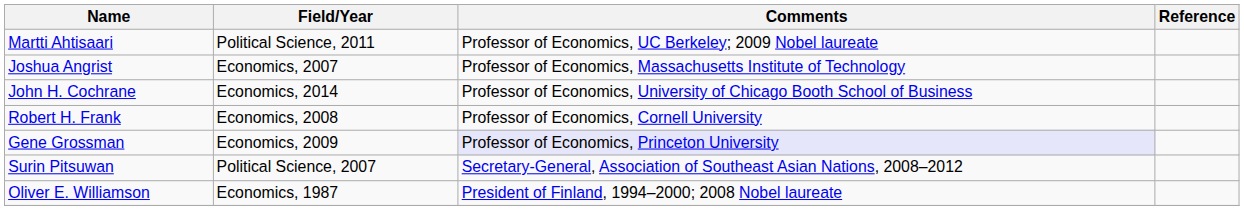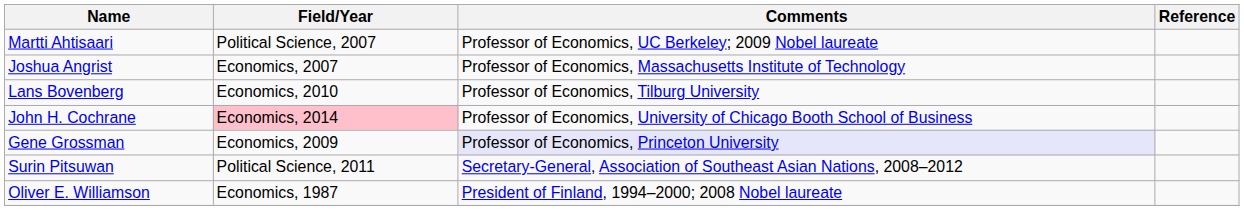 <table class=wikitable>
 <tr>
 <th width="17%">Name</th>
 <th width="20%">Field/Year</th>
 <th width="57%">Comments</th>
 <th width="5%">Reference</th>
 </tr>
 <tr>
 <td><a href='#'>Martti Ahtisaari</a></td>
-<td>Political Science, 2011</td>
+<td>Political Science, 2007</td>
 <td>Professor of Economics, <a href='#'>UC Berkeley</a>; 2009 <a href='#'>Nobel laureate</a></td>
 <td></td>
 </tr>
 <tr>
 <td><a href='#'>Joshua Angrist</a></td>
 <td>Economics, 2007</td>
 <td>Professor of Economics, <a href='#'>Massachusetts Institute of Technology</a></td>
 <td></td>
 </tr>
 <tr>
-<td><a href='#'>John H. Cochrane</a></td>
-<td>Economics, 2014</td>
-<td>Professor of Economics, <a href='#'>University of Chicago Booth School of Business</a></td>
+<td><a href='#'>Lans Bovenberg</a></td>
+<td>Economics, 2010</td>
+<td>Professor of Economics, <a href='#'>Tilburg University</a></td>
 <td></td>
 </tr>
 <tr>
-<td><a href='#'>Robert H. Frank</a></td>
-<td>Economics, 2008</td>
-<td>Professor of Economics, <a href='#'>Cornell University</a></td>
+<td><a href='#'>John H. Cochrane</a></td>
+<td style="background: pink;">Economics, 2014</td>
+<td>Professor of Economics, <a href='#'>University of Chicago Booth School of Business</a></td>
 <td></td>
 </tr>
 <tr>
 <td><a href='#'>Gene Grossman</a></td>
 <td>Economics, 2009</td>
 <td style="background: lavender;">Professor of Economics, <a href='#'>Princeton University</a></td>
 <td></td>
 </tr>
 <tr>
 <td><a href='#'>Surin Pitsuwan</a></td>
-<td>Political Science, 2007</td>
+<td>Political Science, 2011</td>
 <td><a href='#'>Secretary-General</a>, <a href='#'>Association of Southeast Asian Nations</a>, 2008–2012</td>
 <td></td>
 </tr>
 <tr>
 <td><a href='#'>Oliver E. Williamson</a></td>
 <td>Economics, 1987</td>
 <td><a href='#'>President of Finland</a>, 1994–2000; 2008 <a href='#'>Nobel laureate</a></td>
 <td></td>
 </tr>
 <tr>
 </tr>
 </table>
